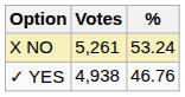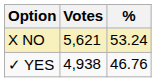 <table class="wikitable">
 <tr>
 <th>Option</th>
 <th>Votes</th>
 <th>%</th>
 </tr>
 <tr>
 <td style=background:#f8f1bd>X NO</td>
-<td style=background:#f8f1bd>5,261</td>
+<td style=background:#f8f1bd>5,621</td>
 <td style=background:#f8f1bd>53.24</td>
 </tr>
 <tr>
 <td>✓ YES</td>
 <td>4,938</td>
 <td>46.76</td>
 </tr>
 </table>
